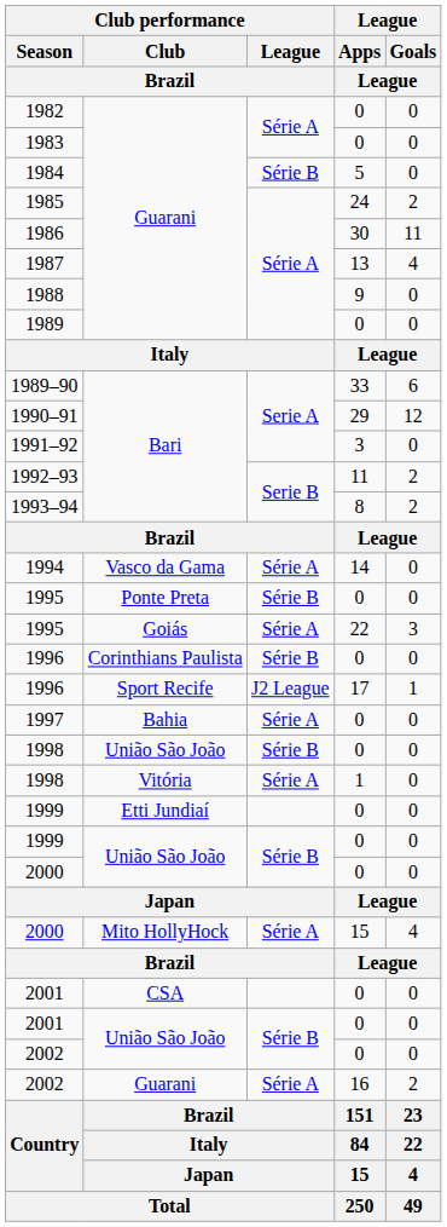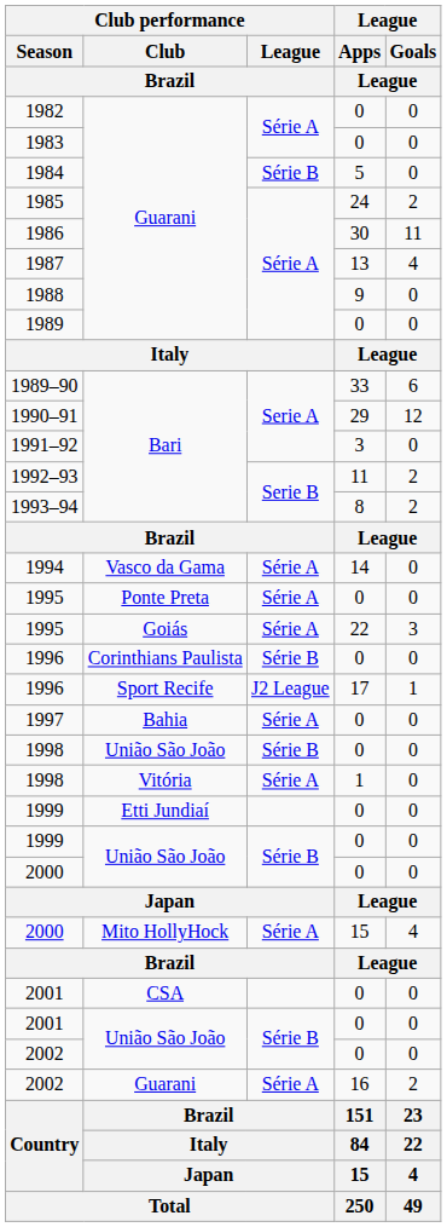 <table class="wikitable" style="text-align:center;">
 <tr>
 <th colspan=3>Club performance</th>
 <th colspan=2>League</th>
 </tr>
 <tr>
 <th>Season</th>
 <th>Club</th>
 <th>League</th>
 <th>Apps</th>
 <th>Goals</th>
 </tr>
 <tr>
 <th colspan=3>Brazil</th>
 <th colspan=2>League</th>
 </tr>
 <tr>
 <td>1982</td>
 <td rowspan="8"><a href='#'>Guarani</a></td>
 <td rowspan="2"><a href='#'>Série A</a></td>
 <td>0</td>
 <td>0</td>
 </tr>
 <tr>
 <td>1983</td>
 <td>0</td>
 <td>0</td>
 </tr>
 <tr>
 <td>1984</td>
 <td><a href='#'>Série B</a></td>
 <td>5</td>
 <td>0</td>
 </tr>
 <tr>
 <td>1985</td>
 <td rowspan="5"><a href='#'>Série A</a></td>
 <td>24</td>
 <td>2</td>
 </tr>
 <tr>
 <td>1986</td>
 <td>30</td>
 <td>11</td>
 </tr>
 <tr>
 <td>1987</td>
 <td>13</td>
 <td>4</td>
 </tr>
 <tr>
 <td>1988</td>
 <td>9</td>
 <td>0</td>
 </tr>
 <tr>
 <td>1989</td>
 <td>0</td>
 <td>0</td>
 </tr>
 <tr>
 <th colspan=3>Italy</th>
 <th colspan=2>League</th>
 </tr>
 <tr>
 <td>1989–90</td>
 <td rowspan="5"><a href='#'>Bari</a></td>
 <td rowspan="3"><a href='#'>Serie A</a></td>
 <td>33</td>
 <td>6</td>
 </tr>
 <tr>
 <td>1990–91</td>
 <td>29</td>
 <td>12</td>
 </tr>
 <tr>
 <td>1991–92</td>
 <td>3</td>
 <td>0</td>
 </tr>
 <tr>
 <td>1992–93</td>
 <td rowspan="2"><a href='#'>Serie B</a></td>
 <td>11</td>
 <td>2</td>
 </tr>
 <tr>
 <td>1993–94</td>
 <td>8</td>
 <td>2</td>
 </tr>
 <tr>
 <th colspan=3>Brazil</th>
 <th colspan=2>League</th>
 </tr>
 <tr>
 <td>1994</td>
 <td><a href='#'>Vasco da Gama</a></td>
 <td><a href='#'>Série A</a></td>
 <td>14</td>
 <td>0</td>
 </tr>
 <tr>
 <td>1995</td>
 <td><a href='#'>Ponte Preta</a></td>
-<td><a href='#'>Série B</a></td>
+<td><a href='#'>Série A</a></td>
 <td>0</td>
 <td>0</td>
 </tr>
 <tr>
 <td>1995</td>
 <td><a href='#'>Goiás</a></td>
 <td><a href='#'>Série A</a></td>
 <td>22</td>
 <td>3</td>
 </tr>
 <tr>
 <td>1996</td>
 <td><a href='#'>Corinthians Paulista</a></td>
 <td><a href='#'>Série B</a></td>
 <td>0</td>
 <td>0</td>
 </tr>
 <tr>
 <td>1996</td>
 <td><a href='#'>Sport Recife</a></td>
 <td><a href='#'>J2 League</a></td>
 <td>17</td>
 <td>1</td>
 </tr>
 <tr>
 <td>1997</td>
 <td><a href='#'>Bahia</a></td>
 <td><a href='#'>Série A</a></td>
 <td>0</td>
 <td>0</td>
 </tr>
 <tr>
 <td>1998</td>
 <td><a href='#'>União São João</a></td>
 <td><a href='#'>Série B</a></td>
 <td>0</td>
 <td>0</td>
 </tr>
 <tr>
 <td>1998</td>
 <td><a href='#'>Vitória</a></td>
 <td><a href='#'>Série A</a></td>
 <td>1</td>
 <td>0</td>
 </tr>
 <tr>
 <td>1999</td>
 <td><a href='#'>Etti Jundiaí</a></td>
 <td></td>
 <td>0</td>
 <td>0</td>
 </tr>
 <tr>
 <td>1999</td>
 <td rowspan="2"><a href='#'>União São João</a></td>
 <td rowspan="2"><a href='#'>Série B</a></td>
 <td>0</td>
 <td>0</td>
 </tr>
 <tr>
 <td>2000</td>
 <td>0</td>
 <td>0</td>
 </tr>
 <tr>
 <th colspan=3>Japan</th>
 <th colspan=2>League</th>
 </tr>
 <tr>
 <td><a href='#'>2000</a></td>
 <td><a href='#'>Mito HollyHock</a></td>
 <td><a href='#'>Série A</a></td>
 <td>15</td>
 <td>4</td>
 </tr>
 <tr>
 <th colspan=3>Brazil</th>
 <th colspan=2>League</th>
 </tr>
 <tr>
 <td>2001</td>
 <td><a href='#'>CSA</a></td>
 <td></td>
 <td>0</td>
 <td>0</td>
 </tr>
 <tr>
 <td>2001</td>
 <td rowspan="2"><a href='#'>União São João</a></td>
 <td rowspan="2"><a href='#'>Série B</a></td>
 <td>0</td>
 <td>0</td>
 </tr>
 <tr>
 <td>2002</td>
 <td>0</td>
 <td>0</td>
 </tr>
 <tr>
 <td>2002</td>
 <td><a href='#'>Guarani</a></td>
 <td><a href='#'>Série A</a></td>
 <td>16</td>
 <td>2</td>
 </tr>
 <tr>
 <th rowspan=3>Country</th>
 <th colspan=2>Brazil</th>
 <th>151</th>
 <th>23</th>
 </tr>
 <tr>
 <th colspan=2>Italy</th>
 <th>84</th>
 <th>22</th>
 </tr>
 <tr>
 <th colspan=2>Japan</th>
 <th>15</th>
 <th>4</th>
 </tr>
 <tr>
 <th colspan=3>Total</th>
 <th>250</th>
 <th>49</th>
 </tr>
 </table>
